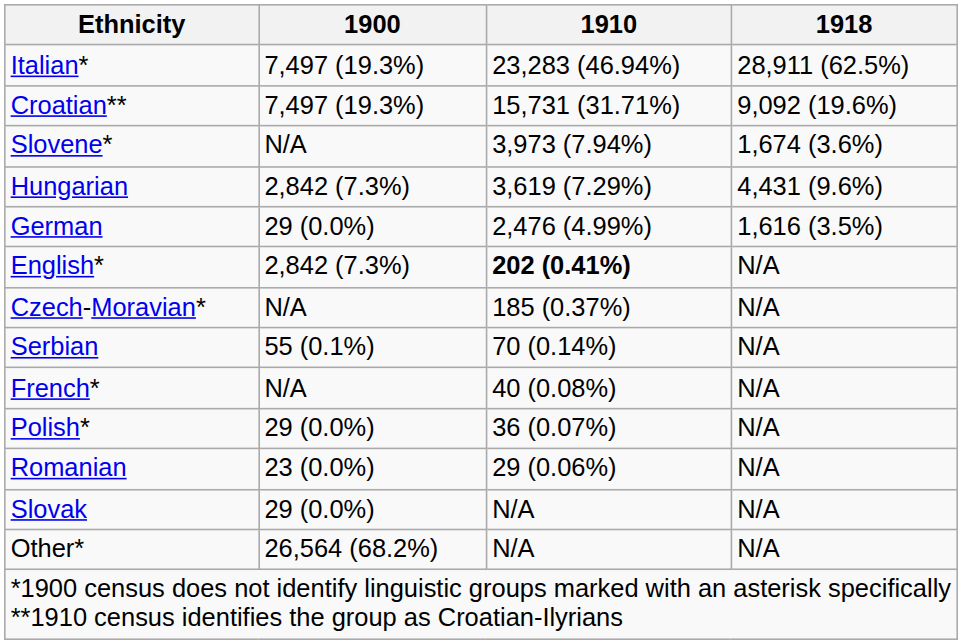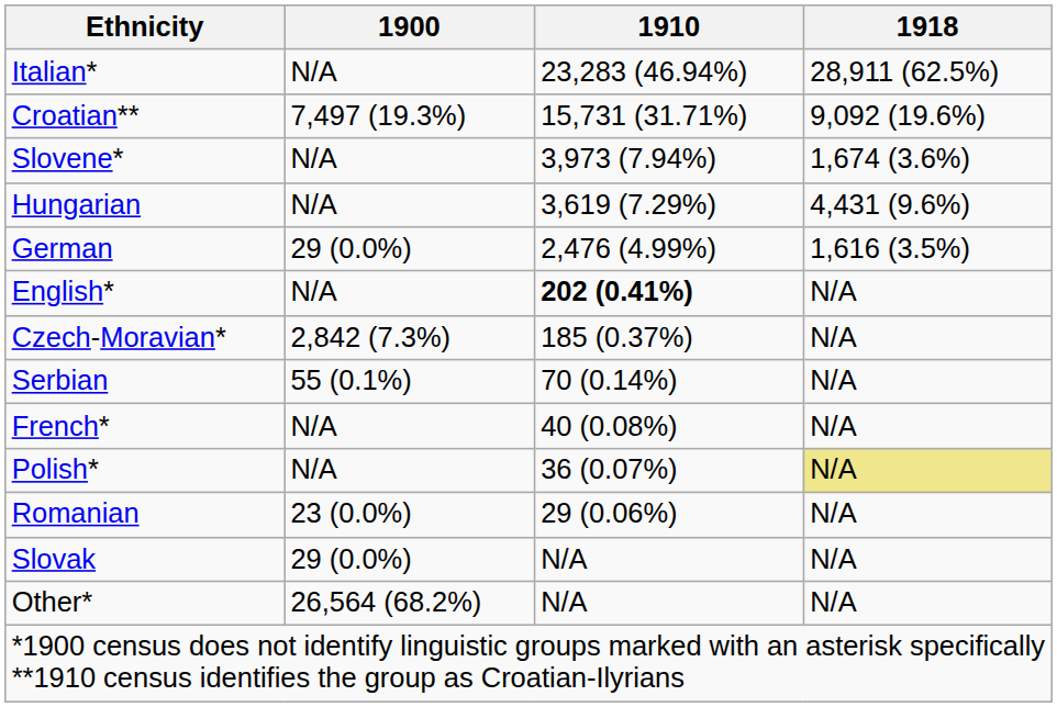 <table class="plainrowheaders wikitable" style="cellspacing=2px; text-align:left;">
 <tr style="font-size:100%; text-align:left;">
 <th>Ethnicity</th>
 <th>1900</th>
 <th>1910</th>
 <th>1918</th>
 </tr>
 <tr>
 <td><a href='#'>Italian</a>*</td>
-<td>7,497 (19.3%)</td>
+<td>N/A</td>
 <td>23,283 (46.94%)</td>
 <td>28,911 (62.5%)</td>
 </tr>
 <tr>
 <td><a href='#'>Croatian</a>**</td>
 <td>7,497 (19.3%)</td>
 <td>15,731 (31.71%)</td>
 <td>9,092 (19.6%)</td>
 </tr>
 <tr>
 <td><a href='#'>Slovene</a>*</td>
 <td>N/A</td>
 <td>3,973 (7.94%)</td>
 <td>1,674 (3.6%)</td>
 </tr>
 <tr>
 <td><a href='#'>Hungarian</a></td>
-<td>2,842 (7.3%)</td>
+<td>N/A</td>
 <td>3,619 (7.29%)</td>
 <td>4,431 (9.6%)</td>
 </tr>
 <tr>
 <td><a href='#'>German</a></td>
 <td>29 (0.0%)</td>
 <td>2,476 (4.99%)</td>
 <td>1,616 (3.5%)</td>
 </tr>
 <tr>
 <td><a href='#'>English</a>*</td>
-<td>2,842 (7.3%)</td>
+<td>N/A</td>
 <td><strong>202 (0.41%)</strong></td>
 <td>N/A</td>
 </tr>
 <tr>
 <td><a href='#'>Czech</a>-<a href='#'>Moravian</a>*</td>
-<td>N/A</td>
+<td>2,842 (7.3%)</td>
 <td>185 (0.37%)</td>
 <td>N/A</td>
 </tr>
 <tr>
 <td><a href='#'>Serbian</a></td>
 <td>55 (0.1%)</td>
 <td>70 (0.14%)</td>
 <td>N/A</td>
 </tr>
 <tr>
 <td><a href='#'>French</a>*</td>
 <td>N/A</td>
 <td>40 (0.08%)</td>
 <td>N/A</td>
 </tr>
 <tr>
 <td><a href='#'>Polish</a>*</td>
-<td>29 (0.0%)</td>
+<td>N/A</td>
 <td>36 (0.07%)</td>
-<td>N/A</td>
+<td style="background: khaki;">N/A</td>
 </tr>
 <tr>
 <td><a href='#'>Romanian</a></td>
 <td>23 (0.0%)</td>
 <td>29 (0.06%)</td>
 <td>N/A</td>
 </tr>
 <tr>
 <td><a href='#'>Slovak</a></td>
 <td>29 (0.0%)</td>
 <td>N/A</td>
 <td>N/A</td>
 </tr>
 <tr>
 <td>Other*</td>
 <td>26,564 (68.2%)</td>
 <td>N/A</td>
 <td>N/A</td>
 </tr>
 <tr>
 <td colspan=4>*1900 census does not identify linguistic groups marked with an asterisk specifically<br>**1910 census identifies the group as Croatian-Ilyrians</td>
 </tr>
 </table>
